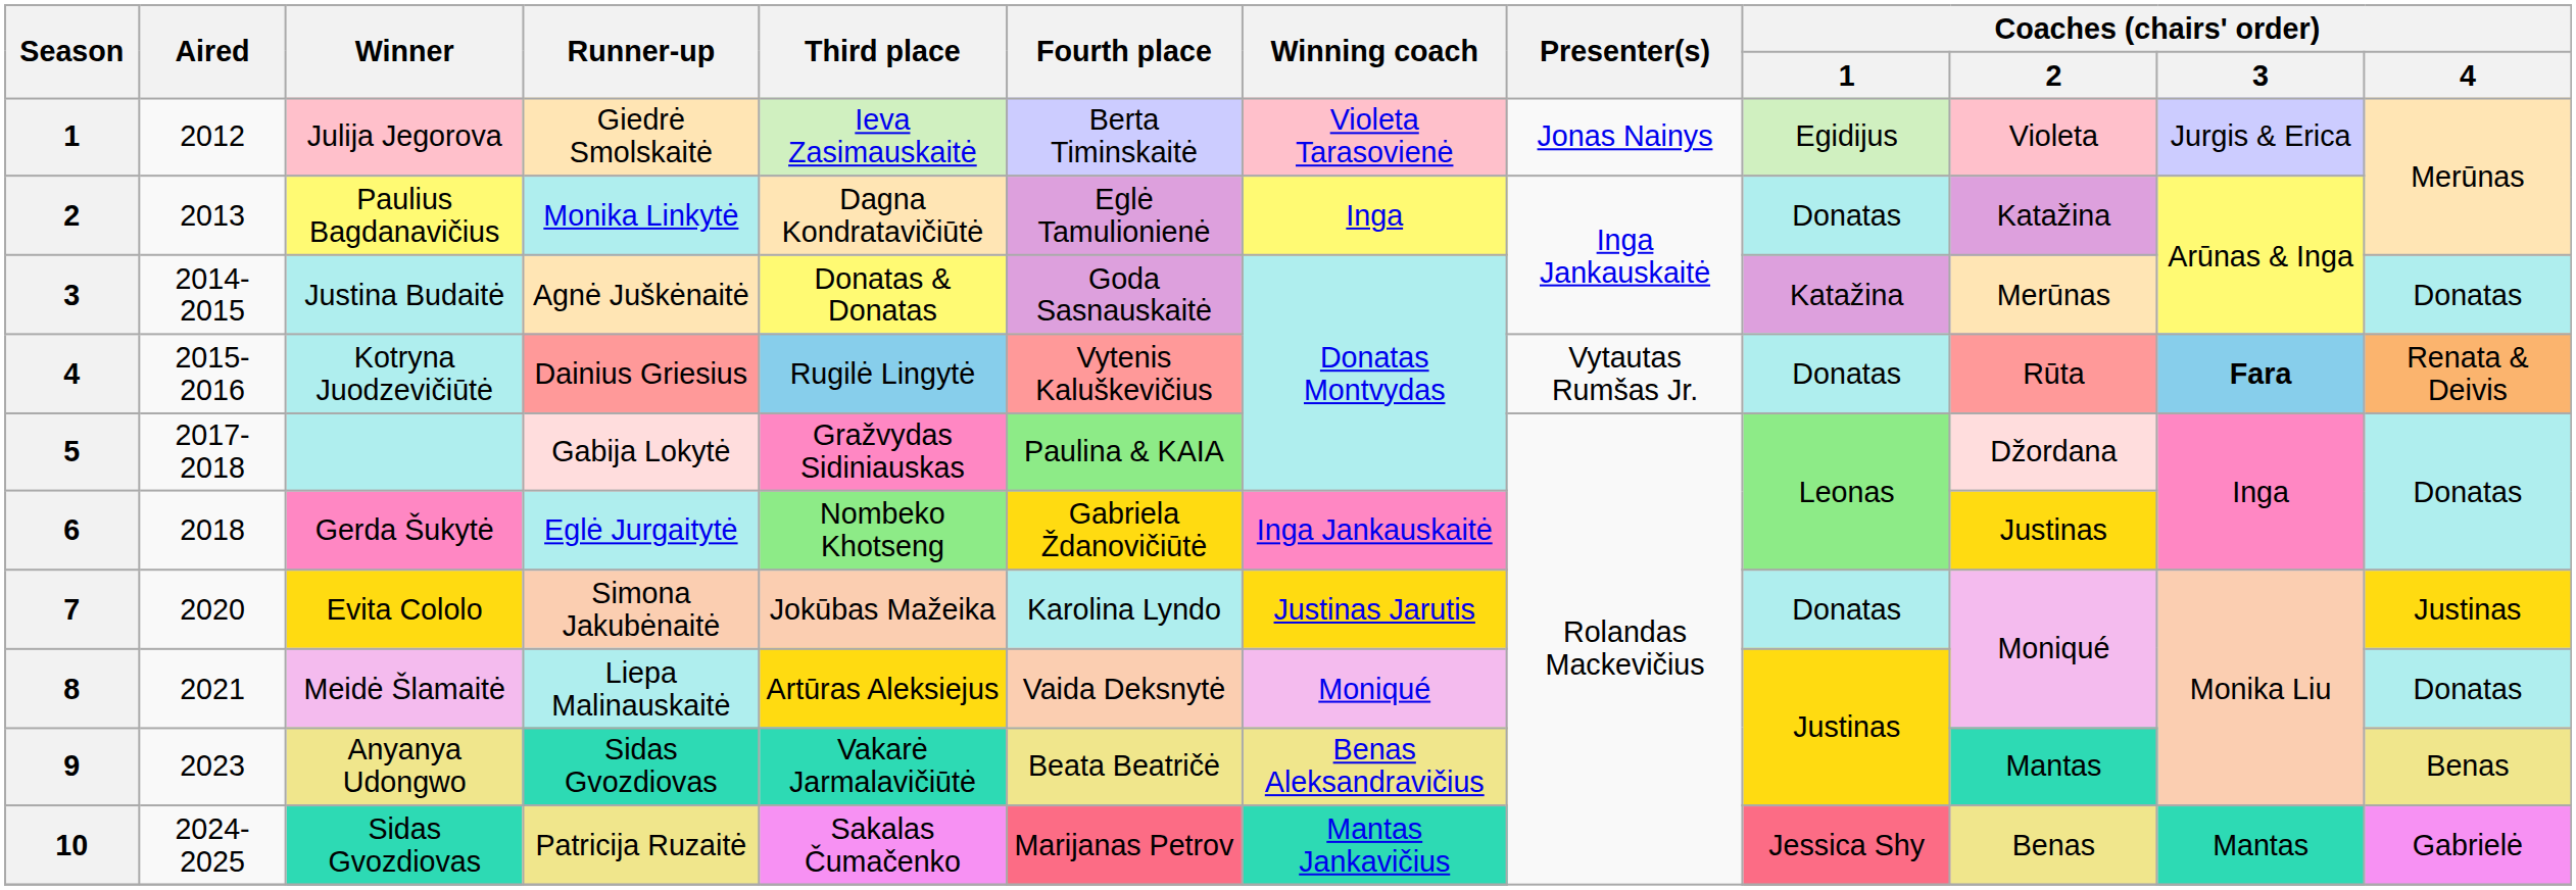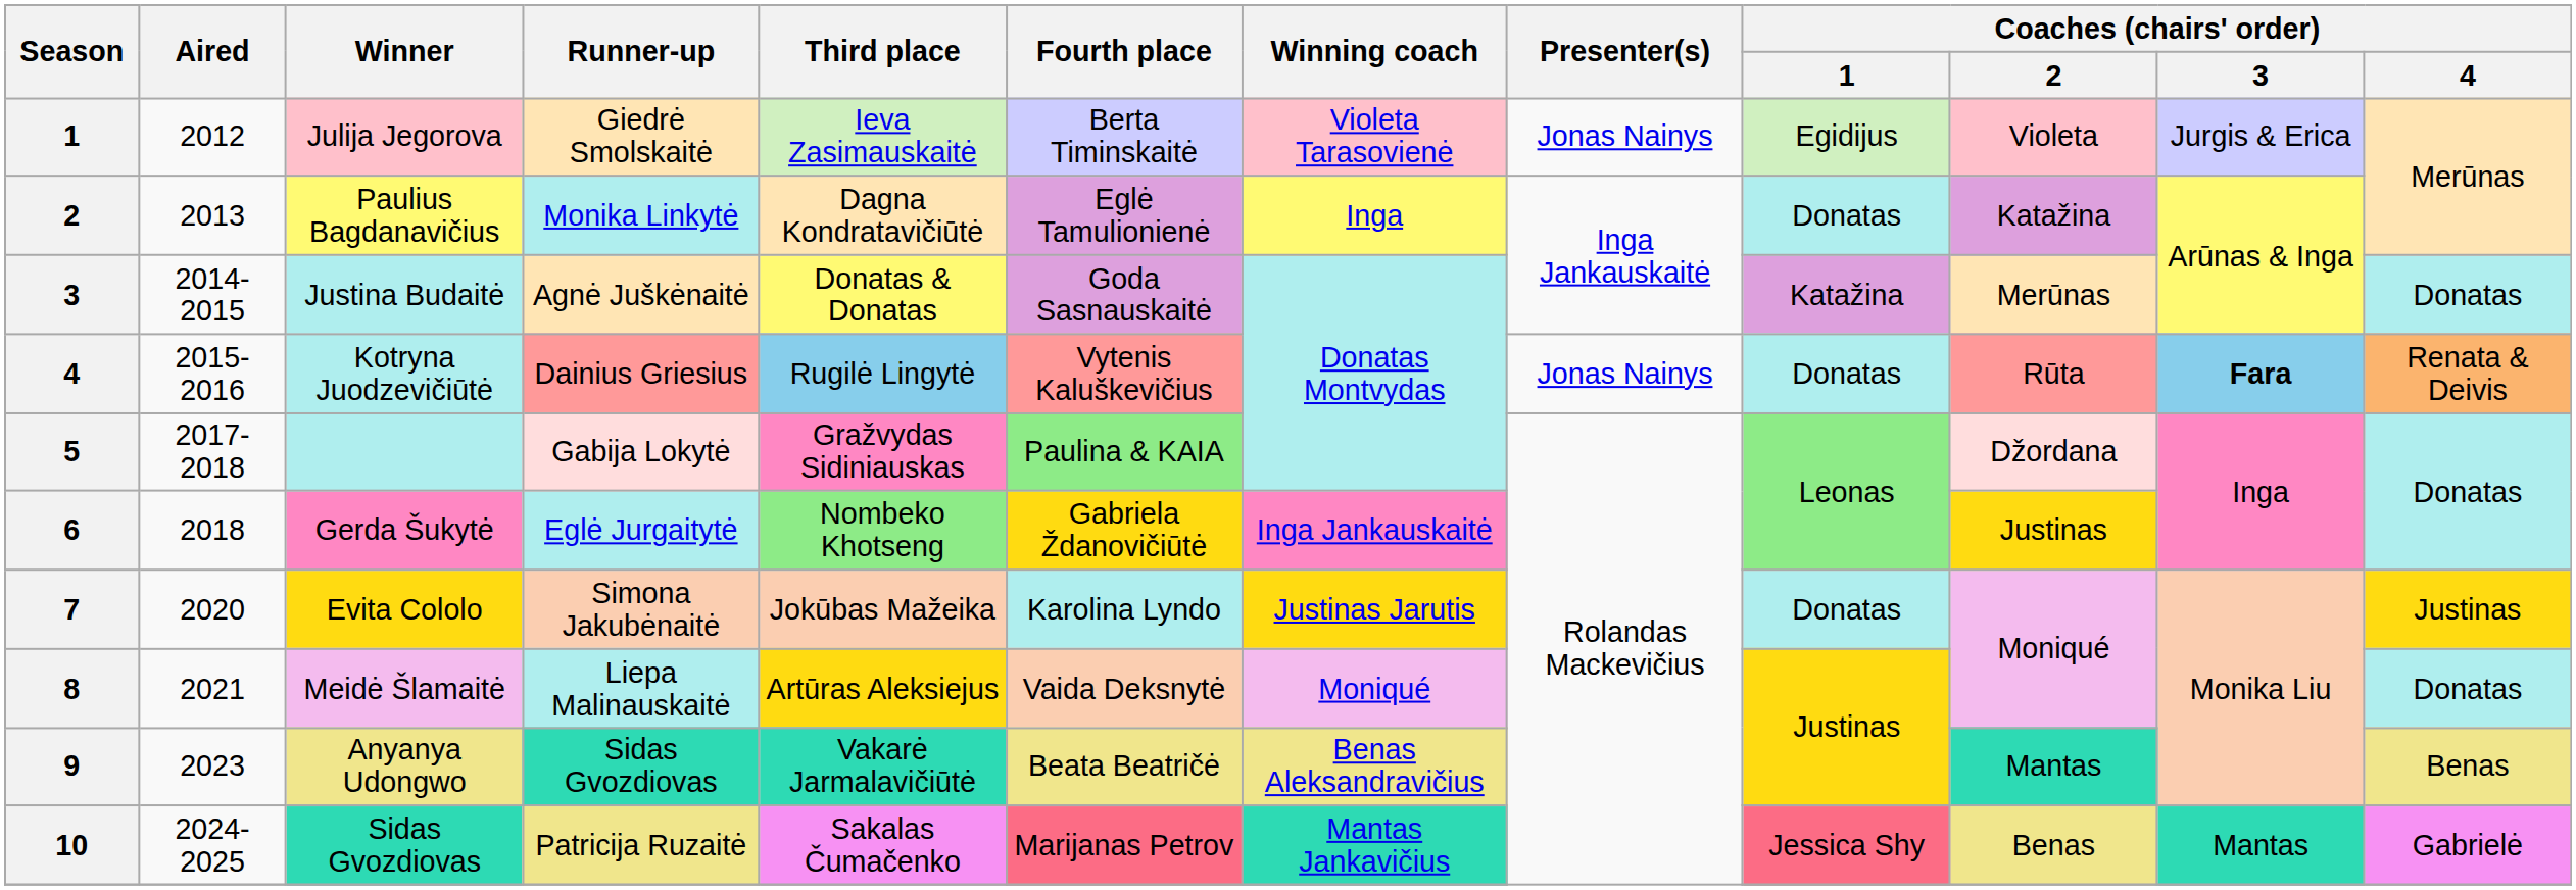 <table class="wikitable" style="text-align:center; font-size:90%; line-height:16px; width:100%">
 <tr>
 <th width="4%" rowspan="2" scope="col">Season</th>
 <th width="5%" rowspan="2" scope="col">Aired</th>
 <th width="8%" rowspan="2" scope="col">Winner</th>
 <th width="8%" rowspan="2" scope="col">Runner-up</th>
 <th width="8%" rowspan="2" scope="col">Third place</th>
 <th width="8%" rowspan="2" scope="col">Fourth place</th>
 <th width="8%" rowspan="2" scope="col">Winning coach</th>
 <th width="8%" rowspan="2" scope="col">Presenter(s)</th>
 <th width="28%" scope="row" colspan="4">Coaches (chairs' order)</th>
 </tr>
 <tr>
 <th width="7%">1</th>
 <th width="7%">2</th>
 <th width="7%">3</th>
 <th width="7%">4</th>
 </tr>
 <tr>
 <th>1</th>
 <td>2012</td>
 <td bgcolor="pink">Julija Jegorova</td>
 <td bgcolor="#ffe5b4">Giedrė Smolskaitė</td>
 <td bgcolor="#d0f0c0"><a href='#'>Ieva Zasimauskaitė</a></td>
 <td bgcolor="#ccccff">Berta Timinskaitė</td>
 <td bgcolor="pink"><a href='#'>Violeta Tarasovienė</a></td>
 <td><a href='#'>Jonas Nainys</a></td>
 <td bgcolor="#d0f0c0">Egidijus</td>
 <td bgcolor="pink">Violeta</td>
 <td bgcolor="#ccf">Jurgis & Erica</td>
 <td bgcolor="#ffe5b4" rowspan="2">Merūnas</td>
 </tr>
 <tr>
 <th>2</th>
 <td>2013</td>
 <td bgcolor="#fffa73">Paulius Bagdanavičius</td>
 <td bgcolor="#afeeee"><a href='#'>Monika Linkytė</a></td>
 <td bgcolor="#ffe5b4">Dagna Kondratavičiūtė</td>
 <td bgcolor="#dda0dd">Eglė Tamulionienė</td>
 <td bgcolor="#fffa73"> <a href='#'>Inga</a></td>
 <td rowspan="2"><a href='#'>Inga Jankauskaitė</a></td>
 <td bgcolor="#afeeee">Donatas</td>
 <td bgcolor="#dda0dd">Katažina</td>
 <td bgcolor="#fffa73" rowspan="2">Arūnas & Inga</td>
 </tr>
 <tr>
 <th>3</th>
 <td>2014-2015</td>
 <td bgcolor="#afeeee">Justina Budaitė</td>
 <td bgcolor="#ffe5b4">Agnė Juškėnaitė</td>
 <td bgcolor="#fffa73">Donatas & Donatas</td>
 <td bgcolor="#dda0dd">Goda Sasnauskaitė</td>
 <td bgcolor="#afeeee" rowspan="3"><a href='#'>Donatas Montvydas</a></td>
 <td bgcolor="#dda0dd">Katažina</td>
 <td bgcolor="#ffe5b4">Merūnas</td>
 <td bgcolor="#afeeee">Donatas</td>
 </tr>
 <tr>
 <th>4</th>
 <td>2015-2016</td>
 <td bgcolor="#afeeee">Kotryna Juodzevičiūtė</td>
 <td bgcolor="#ff9999">Dainius Griesius</td>
 <td bgcolor="#87ceeb">Rugilė Lingytė</td>
 <td bgcolor="#ff9999">Vytenis Kaluškevičius</td>
-<td>Vytautas Rumšas Jr.</td>
+<td><a href='#'>Jonas Nainys</a></td>
 <td bgcolor="#afeeee">Donatas</td>
 <td bgcolor="#ff9999">Rūta</td>
 <td bgcolor="#87ceeb"><strong>Fara</strong></td>
 <td bgcolor="#fbb46e">Renata & Deivis</td>
 </tr>
 <tr>
 <th>5</th>
 <td>2017-2018</td>
 <td bgcolor="#afeeee"></td>
 <td bgcolor="#ffdddd">Gabija Lokytė</td>
 <td bgcolor="#FF87C3">Gražvydas Sidiniauskas</td>
 <td bgcolor="#8deb87">Paulina & KAIA</td>
 <td rowspan="13">Rolandas Mackevičius</td>
 <td bgcolor="#8deb87" rowspan="2">Leonas</td>
 <td bgcolor="#ffdddd">Džordana</td>
 <td bgcolor="#FF87C3" rowspan="2">Inga</td>
 <td bgcolor="#afeeee" rowspan="2">Donatas</td>
 </tr>
 <tr>
 <th>6</th>
 <td>2018</td>
 <td bgcolor="#FF87C3">Gerda Šukytė</td>
 <td bgcolor="#afeeee"><a href='#'>Eglė Jurgaitytė</a></td>
 <td bgcolor="#8deb87">Nombeko Khotseng</td>
 <td bgcolor="#ffdb11">Gabriela Ždanovičiūtė</td>
 <td bgcolor="#FF87C3"><a href='#'>Inga Jankauskaitė</a></td>
 <td bgcolor="#ffdb11">Justinas</td>
 </tr>
 <tr>
 <th>7</th>
 <td>2020</td>
 <td bgcolor="#ffdb11">Evita Cololo</td>
 <td bgcolor="#fbceb1">Simona Jakubėnaitė</td>
 <td bgcolor="#fbceb1">Jokūbas Mažeika</td>
 <td bgcolor="#afeeee">Karolina Lyndo</td>
 <td bgcolor="#ffdb11"><a href='#'>Justinas Jarutis</a></td>
 <td bgcolor="#afeeee">Donatas</td>
 <td bgcolor="#f4bbee" rowspan="2">Moniqué</td>
 <td bgcolor="#fbceb1" rowspan="3">Monika Liu</td>
 <td bgcolor="#ffdb11">Justinas</td>
 </tr>
 <tr>
 <th>8</th>
 <td>2021</td>
 <td bgcolor="#f4bbee">Meidė Šlamaitė</td>
 <td bgcolor="#afeeee">Liepa Malinauskaitė</td>
 <td bgcolor="#ffdb11">Artūras Aleksiejus</td>
 <td bgcolor="#fbceb1">Vaida Deksnytė</td>
 <td bgcolor="#f4bbee"><a href='#'>Moniqué</a></td>
 <td rowspan="2" bgcolor="#ffdb11">Justinas</td>
 <td bgcolor="#afeeee">Donatas</td>
 </tr>
 <tr>
 <th>9</th>
 <td>2023</td>
 <td bgcolor="khaki">Anyanya Udongwo</td>
 <td bgcolor="#2ddab4">Sidas Gvozdiovas</td>
 <td bgcolor="#2ddab4">Vakarė Jarmalavičiūtė</td>
 <td bgcolor="khaki">Beata Beatričė</td>
 <td bgcolor="khaki"><a href='#'>Benas Aleksandravičius</a></td>
 <td bgcolor="#2ddab4">Mantas</td>
 <td bgcolor="khaki">Benas</td>
 </tr>
 <tr>
 <th>10</th>
 <td>2024-2025</td>
 <td style="background:#2ddab4">Sidas Gvozdiovas</td>
 <td bgcolor="khaki">Patricija Ruzaitė</td>
 <td style="background:#f791f3">Sakalas Čumačenko</td>
 <td style="background:#FC6C85">Marijanas Petrov</td>
 <td style="background:#2ddab4"><a href='#'>Mantas Jankavičius</a></td>
 <td style="background:#FC6C85">Jessica Shy</td>
 <td bgcolor="khaki">Benas</td>
 <td style="background:#2ddab4">Mantas</td>
 <td style="background:#f791f3">Gabrielė</td>
 </tr>
 <tr>
 </tr>
 </table>
